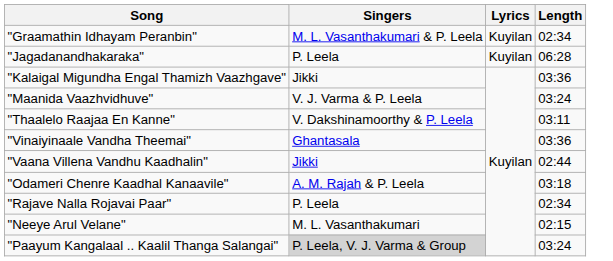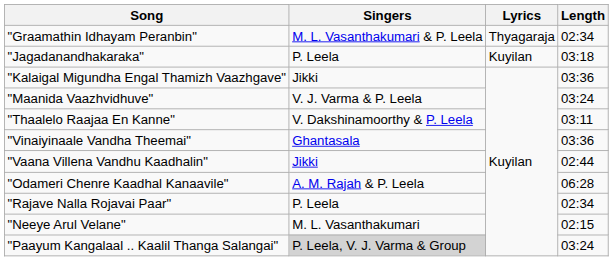 <table class="wikitable" style="font-size:95%;">
 <tr>
 <th>Song</th>
 <th>Singers</th>
 <th>Lyrics</th>
 <th>Length</th>
 </tr>
 <tr>
 <td>"Graamathin Idhayam Peranbin"</td>
 <td><a href='#'>M. L. Vasanthakumari</a> & P. Leela</td>
-<td>Kuyilan</td>
+<td>Thyagaraja</td>
 <td>02:34</td>
 </tr>
 <tr>
 <td>"Jagadanandhakaraka"</td>
 <td>P. Leela</td>
 <td>Kuyilan</td>
-<td>06:28</td>
+<td>03:18</td>
 </tr>
 <tr>
 <td>"Kalaigal Migundha Engal Thamizh Vaazhgave"</td>
 <td>Jikki</td>
 <td rowspan="9">Kuyilan</td>
 <td>03:36</td>
 </tr>
 <tr>
 <td>"Maanida Vaazhvidhuve"</td>
 <td>V. J. Varma & P. Leela</td>
 <td>03:24</td>
 </tr>
 <tr>
 <td>"Thaalelo Raajaa En Kanne"</td>
 <td>V. Dakshinamoorthy & <a href='#'>P. Leela</a></td>
 <td>03:11</td>
 </tr>
 <tr>
 <td>"Vinaiyinaale Vandha Theemai"</td>
 <td><a href='#'>Ghantasala</a></td>
 <td>03:36</td>
 </tr>
 <tr>
 <td>"Vaana Villena Vandhu Kaadhalin"</td>
 <td><a href='#'>Jikki</a></td>
 <td>02:44</td>
 </tr>
 <tr>
 <td>"Odameri Chenre Kaadhal Kanaavile"</td>
 <td><a href='#'>A. M. Rajah</a> & P. Leela</td>
-<td>03:18</td>
+<td>06:28</td>
 </tr>
 <tr>
 <td>"Rajave Nalla Rojavai Paar"</td>
 <td>P. Leela</td>
 <td>02:34</td>
 </tr>
 <tr>
 <td>"Neeye Arul Velane"</td>
 <td>M. L. Vasanthakumari</td>
 <td>02:15</td>
 </tr>
 <tr>
 <td>"Paayum Kangalaal .. Kaalil Thanga Salangai"</td>
 <td style="background: lightgrey;">P. Leela,  V. J. Varma & Group</td>
 <td>03:24</td>
 </tr>
 </table>
